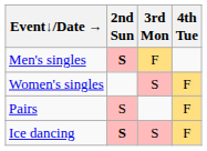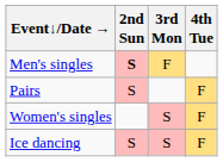 <table class="wikitable" style="margin:0.5em auto; font-size:90%; line-height:1.25em; text-align:center;">
 <tr>
 <th>Event↓/Date →</th>
 <th>2nd<br>Sun</th>
 <th>3rd<br>Mon</th>
 <th>4th<br>Tue</th>
 </tr>
 <tr>
 <td align="left"><a href='#'>Men's singles</a></td>
 <td bgcolor="#FFBBBB"><strong>S</strong></td>
 <td bgcolor="#FFDF80">F</td>
 <td></td>
 </tr>
 <tr>
+<td align="left"><a href='#'>Pairs</a></td>
+<td bgcolor="#FFBBBB">S</td>
+<td></td>
+<td bgcolor="#FFDF80">F</td>
+</tr>
+<tr>
 <td align="left"><a href='#'>Women's singles</a></td>
 <td></td>
 <td bgcolor="#FFBBBB">S</td>
 <td bgcolor="#FFDF80">F</td>
 </tr>
 <tr>
-<td align="left"><a href='#'>Pairs</a></td>
+<td align="left"><a href='#'>Ice dancing</a></td>
 <td bgcolor="#FFBBBB">S</td>
-<td></td>
-<td bgcolor="#FFDF80">F</td>
-</tr>
-<tr>
-<td align="left"><a href='#'>Ice dancing</a></td>
-<td bgcolor="#FFBBBB"><strong>S</strong></td>
 <td bgcolor="#FFBBBB">S</td>
 <td bgcolor="#FFDF80">F</td>
 </tr>
 </table>
